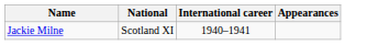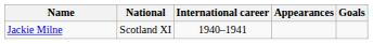 <table class="wikitable sortable" style="text-align: center;">
 <tr>
 <th style="width:10em">Name</th>
 <th>National</th>
 <th>International career</th>
 <th>Appearances</th>
+<th>Goals</th>
 </tr>
 <tr>
 <td align="left"><a href='#'>Jackie Milne</a></td>
 <td align="left"> Scotland XI</td>
 <td>1940–1941</td>
 <td></td>
+<td></td>
 </tr>
 </table>
